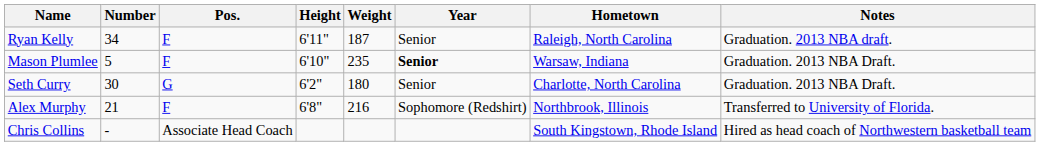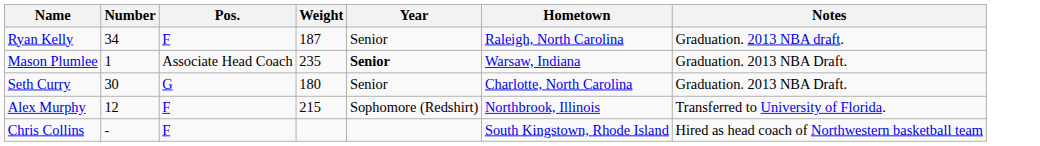 <table class="wikitable sortable" border="1">
 <tr>
 <th>Name</th>
 <th>Number</th>
 <th>Pos.</th>
-<th>Height</th>
 <th>Weight</th>
 <th>Year</th>
 <th>Hometown</th>
 <th class="unsortable">Notes</th>
 </tr>
 <tr>
 <td sortname><a href='#'>Ryan Kelly</a></td>
 <td>34</td>
 <td><a href='#'>F</a></td>
-<td>6'11"</td>
 <td>187</td>
 <td>Senior</td>
 <td><a href='#'>Raleigh, North Carolina</a></td>
 <td>Graduation. <a href='#'>2013 NBA draft</a>.</td>
 </tr>
 <tr>
 <td sortname><a href='#'>Mason Plumlee</a></td>
-<td>5</td>
-<td><a href='#'>F</a></td>
-<td>6'10"</td>
+<td>1</td>
+<td>Associate Head Coach</td>
 <td>235</td>
 <td><strong>Senior</strong></td>
 <td><a href='#'>Warsaw, Indiana</a></td>
 <td>Graduation. 2013 NBA Draft.</td>
 </tr>
 <tr>
 <td sortname><a href='#'>Seth Curry</a></td>
 <td>30</td>
 <td><a href='#'>G</a></td>
-<td>6'2"</td>
 <td>180</td>
 <td>Senior</td>
 <td><a href='#'>Charlotte, North Carolina</a></td>
 <td>Graduation. 2013 NBA Draft.</td>
 </tr>
 <tr>
 <td sortname><a href='#'>Alex Murphy</a></td>
-<td>21</td>
+<td>12</td>
 <td><a href='#'>F</a></td>
-<td>6'8"</td>
-<td>216</td>
+<td>215</td>
 <td>Sophomore (Redshirt)</td>
 <td><a href='#'>Northbrook, Illinois</a></td>
 <td>Transferred to <a href='#'>University of Florida</a>.</td>
 </tr>
 <tr>
 <td sortname><a href='#'>Chris Collins</a></td>
 <td>-</td>
-<td>Associate Head Coach</td>
-<td></td>
+<td><a href='#'>F</a></td>
 <td></td>
 <td></td>
 <td><a href='#'>South Kingstown, Rhode Island</a></td>
 <td>Hired as head coach of <a href='#'>Northwestern basketball team</a></td>
 </tr>
 </table>
